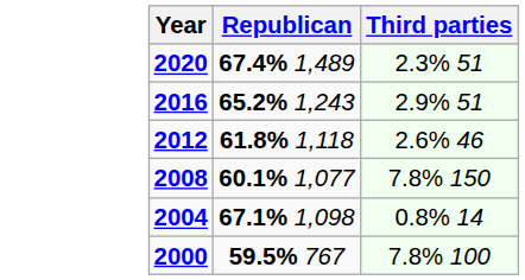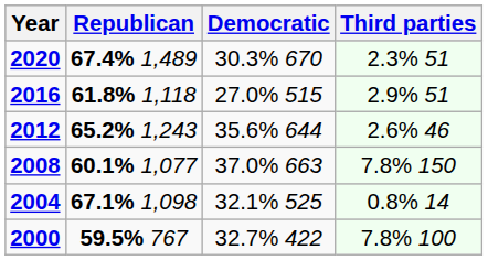 <table class="wikitable" style="float:right; font-size:95%;">
 <tr bgcolor=lightgrey>
 <th>Year</th>
 <th><a href='#'>Republican</a></th>
+<th><a href='#'>Democratic</a></th>
 <th><a href='#'>Third parties</a></th>
 </tr>
 <tr>
 <td style="text-align:center;" ><strong><a href='#'>2020</a></strong></td>
 <td style="text-align:center;" ><strong>67.4%</strong> <em>1,489</em></td>
+<td style="text-align:center;" >30.3% <em>670</em></td>
 <td style="text-align:center; background:honeyDew;">2.3% <em>51</em></td>
 </tr>
 <tr>
 <td style="text-align:center;" ><strong><a href='#'>2016</a></strong></td>
-<td style="text-align:center;" ><strong>65.2%</strong> <em>1,243</em></td>
+<td style="text-align:center;" ><strong>61.8%</strong> <em>1,118</em></td>
+<td style="text-align:center;" >27.0% <em>515</em></td>
 <td style="text-align:center; background:honeyDew;">2.9% <em>51</em></td>
 </tr>
 <tr>
 <td style="text-align:center;" ><strong><a href='#'>2012</a></strong></td>
-<td style="text-align:center;" ><strong>61.8%</strong> <em>1,118</em></td>
+<td style="text-align:center;" ><strong>65.2%</strong> <em>1,243</em></td>
+<td style="text-align:center;" >35.6% <em>644</em></td>
 <td style="text-align:center; background:honeyDew;">2.6% <em>46</em></td>
 </tr>
 <tr>
 <td style="text-align:center;" ><strong><a href='#'>2008</a></strong></td>
 <td style="text-align:center;" ><strong>60.1%</strong> <em>1,077</em></td>
+<td style="text-align:center;" >37.0% <em>663</em></td>
 <td style="text-align:center; background:honeyDew;">7.8% <em>150</em></td>
 </tr>
 <tr>
 <td style="text-align:center;" ><strong><a href='#'>2004</a></strong></td>
 <td style="text-align:center;" ><strong>67.1%</strong> <em>1,098</em></td>
+<td style="text-align:center;" >32.1% <em>525</em></td>
 <td style="text-align:center; background:honeyDew;">0.8% <em>14</em></td>
 </tr>
 <tr>
 <td style="text-align:center;" ><strong><a href='#'>2000</a></strong></td>
 <td style="text-align:center;" ><strong>59.5%</strong> <em>767</em></td>
+<td style="text-align:center;" >32.7% <em>422</em></td>
 <td style="text-align:center; background:honeyDew;">7.8% <em>100</em></td>
 </tr>
 </table>
